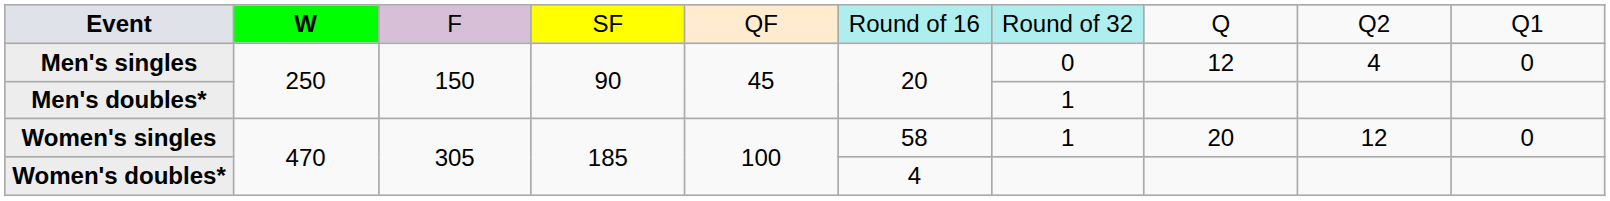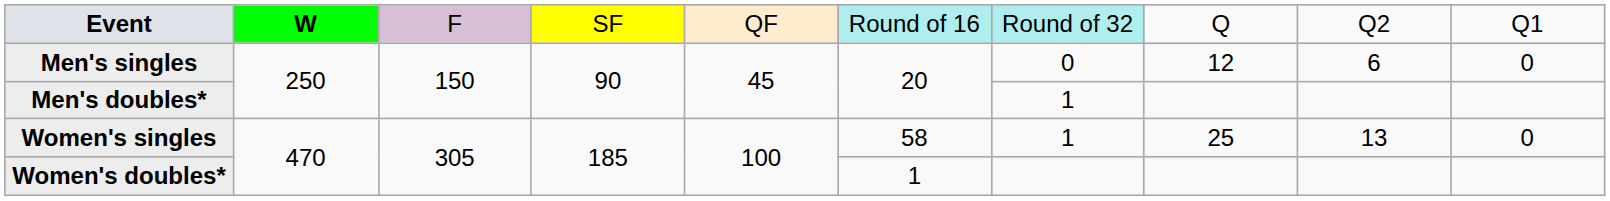 <table class=wikitable style=font-size:90%;text-align:center>
 <tr>
 <td style="width:130px; background:#dfe2e9;"><strong>Event</strong></td>
 <td style="width:80px; background:lime;"><strong>W</strong></td>
 <td style="width:85px; background:thistle;">F</td>
 <td style="width:85px; background:#ff0;">SF</td>
 <td style="width:85px; background:#ffebcd;">QF</td>
 <td style="width:85px; background:#afeeee;">Round of 16</td>
 <td style="width:85px; background:#afeeee;">Round of 32</td>
 <td width=85>Q</td>
 <td width=85>Q2</td>
 <td width=85>Q1</td>
 </tr>
 <tr>
 <th style="background:#ededed;">Men's singles</th>
 <td rowspan=2>250</td>
 <td rowspan=2>150</td>
 <td rowspan=2>90</td>
 <td rowspan=2>45</td>
 <td rowspan=2>20</td>
 <td>0</td>
 <td>12</td>
-<td>4</td>
+<td>6</td>
 <td>0</td>
 </tr>
 <tr>
 <th style="background:#ededed;">Men's doubles*</th>
 <td>1</td>
 <td></td>
 <td></td>
 <td></td>
 </tr>
 <tr>
 <th style="background:#ededed;">Women's singles</th>
 <td rowspan=2>470</td>
 <td rowspan=2>305</td>
 <td rowspan=2>185</td>
 <td rowspan=2>100</td>
 <td>58</td>
 <td>1</td>
-<td>20</td>
-<td>12</td>
+<td>25</td>
+<td>13</td>
 <td>0</td>
 </tr>
 <tr>
 <th style="background:#ededed;">Women's doubles*</th>
-<td>4</td>
+<td>1</td>
 <td></td>
 <td></td>
 <td></td>
 <td></td>
 </tr>
 </table>
